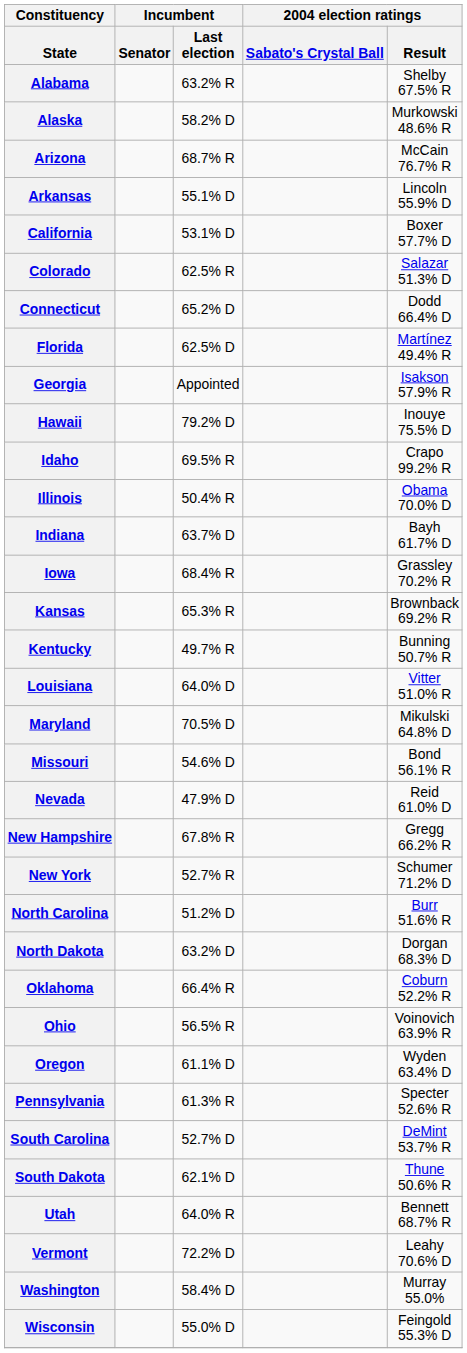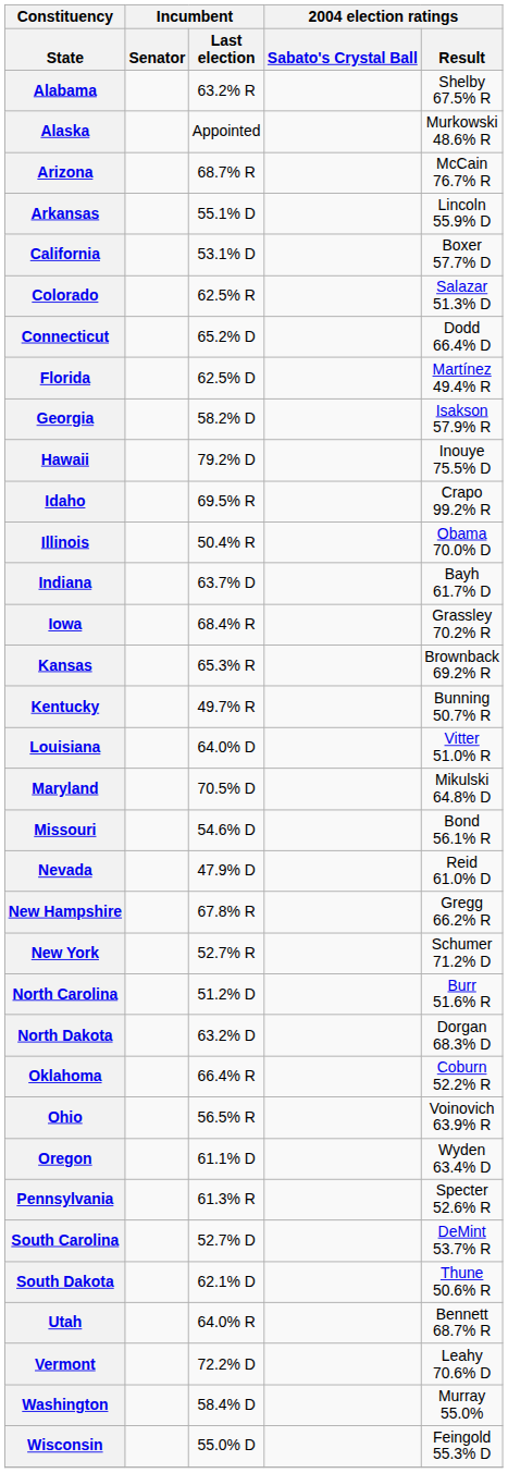 <table class="wikitable sortable" style="text-align:center">
 <tr style="vertical-align:bottom">
 <th colspan=1>Constituency</th>
 <th colspan=2>Incumbent</th>
 <th colspan="9">2004 election ratings</th>
 </tr>
 <tr style="vertical-align:bottom">
 <th>State</th>
 <th>Senator</th>
 <th data-sort-type="number">Last<br>election</th>
 <th align=left><a href='#'>Sabato's Crystal Ball</a><br></th>
 <th>Result</th>
 </tr>
 <tr>
 <th><a href='#'>Alabama</a></th>
 <td></td>
 <td>63.2% R</td>
 <td></td>
 <td>Shelby<br>67.5% R</td>
 </tr>
 <tr>
 <th><a href='#'>Alaska</a></th>
 <td></td>
-<td>58.2% D<br></td>
+<td>Appointed<br></td>
 <td></td>
 <td>Murkowski<br>48.6% R</td>
 </tr>
 <tr>
 <th><a href='#'>Arizona</a></th>
 <td></td>
 <td>68.7% R</td>
 <td></td>
 <td>McCain<br>76.7% R</td>
 </tr>
 <tr>
 <th><a href='#'>Arkansas</a></th>
 <td></td>
 <td>55.1% D</td>
 <td></td>
 <td>Lincoln<br> 55.9% D</td>
 </tr>
 <tr>
 <th><a href='#'>California</a></th>
 <td></td>
 <td>53.1% D</td>
 <td></td>
 <td>Boxer<br> 57.7% D</td>
 </tr>
 <tr>
 <th><a href='#'>Colorado</a></th>
 <td><br></td>
 <td>62.5% R</td>
 <td></td>
 <td><a href='#'>Salazar</a><br>51.3% D<br></td>
 </tr>
 <tr>
 <th><a href='#'>Connecticut</a></th>
 <td></td>
 <td>65.2% D</td>
 <td></td>
 <td>Dodd<br>66.4% D</td>
 </tr>
 <tr>
 <th><a href='#'>Florida</a></th>
 <td><br></td>
 <td>62.5% D</td>
 <td></td>
 <td><a href='#'>Martínez</a><br>49.4% R<br></td>
 </tr>
 <tr>
 <th><a href='#'>Georgia</a></th>
 <td><br></td>
-<td>Appointed<br></td>
+<td>58.2% D<br></td>
 <td></td>
 <td><a href='#'>Isakson</a><br>57.9% R<br></td>
 </tr>
 <tr>
 <th><a href='#'>Hawaii</a></th>
 <td></td>
 <td>79.2% D<br></td>
 <td></td>
 <td>Inouye<br>75.5% D</td>
 </tr>
 <tr>
 <th><a href='#'>Idaho</a></th>
 <td></td>
 <td>69.5% R</td>
 <td></td>
 <td>Crapo<br>99.2% R</td>
 </tr>
 <tr>
 <th><a href='#'>Illinois</a></th>
 <td><br></td>
 <td>50.4% R</td>
 <td></td>
 <td><a href='#'>Obama</a><br> 70.0% D<br></td>
 </tr>
 <tr>
 <th><a href='#'>Indiana</a></th>
 <td></td>
 <td>63.7% D</td>
 <td></td>
 <td>Bayh<br> 61.7% D</td>
 </tr>
 <tr>
 <th><a href='#'>Iowa</a></th>
 <td></td>
 <td>68.4% R</td>
 <td></td>
 <td>Grassley<br>70.2% R</td>
 </tr>
 <tr>
 <th><a href='#'>Kansas</a></th>
 <td></td>
 <td>65.3% R</td>
 <td></td>
 <td>Brownback<br>69.2% R</td>
 </tr>
 <tr>
 <th><a href='#'>Kentucky</a></th>
 <td></td>
 <td>49.7% R</td>
 <td></td>
 <td>Bunning<br> 50.7% R</td>
 </tr>
 <tr>
 <th><a href='#'>Louisiana</a></th>
 <td><br></td>
 <td>64.0% D</td>
 <td></td>
 <td><a href='#'>Vitter</a><br>51.0% R <br></td>
 </tr>
 <tr>
 <th><a href='#'>Maryland</a></th>
 <td></td>
 <td>70.5% D</td>
 <td></td>
 <td>Mikulski<br> 64.8% D</td>
 </tr>
 <tr>
 <th><a href='#'>Missouri</a></th>
 <td></td>
 <td>54.6% D</td>
 <td></td>
 <td>Bond<br>56.1% R</td>
 </tr>
 <tr>
 <th><a href='#'>Nevada</a></th>
 <td></td>
 <td>47.9% D</td>
 <td></td>
 <td>Reid<br>61.0% D</td>
 </tr>
 <tr>
 <th><a href='#'>New Hampshire</a></th>
 <td></td>
 <td>67.8% R</td>
 <td></td>
 <td>Gregg<br> 66.2% R</td>
 </tr>
 <tr>
 <th><a href='#'>New York</a></th>
 <td></td>
 <td>52.7% R</td>
 <td></td>
 <td>Schumer<br>71.2% D</td>
 </tr>
 <tr>
 <th><a href='#'>North Carolina</a></th>
 <td><br></td>
 <td>51.2% D</td>
 <td></td>
 <td><a href='#'>Burr</a><br>51.6% R<br></td>
 </tr>
 <tr>
 <th><a href='#'>North Dakota</a></th>
 <td></td>
 <td>63.2% D</td>
 <td></td>
 <td>Dorgan<br> 68.3% D</td>
 </tr>
 <tr>
 <th><a href='#'>Oklahoma</a></th>
 <td><br></td>
 <td>66.4% R</td>
 <td></td>
 <td><a href='#'>Coburn</a><br>52.2% R</td>
 </tr>
 <tr>
 <th><a href='#'>Ohio</a></th>
 <td></td>
 <td>56.5% R</td>
 <td></td>
 <td>Voinovich<br>63.9% R</td>
 </tr>
 <tr>
 <th><a href='#'>Oregon</a></th>
 <td></td>
 <td>61.1% D</td>
 <td></td>
 <td>Wyden<br>63.4% D</td>
 </tr>
 <tr>
 <th><a href='#'>Pennsylvania</a></th>
 <td></td>
 <td>61.3% R</td>
 <td></td>
 <td>Specter<br>52.6% R</td>
 </tr>
 <tr>
 <th><a href='#'>South Carolina</a></th>
 <td><br></td>
 <td>52.7% D</td>
 <td></td>
 <td><a href='#'>DeMint</a><br>53.7% R<br></td>
 </tr>
 <tr>
 <th><a href='#'>South Dakota</a></th>
 <td></td>
 <td>62.1% D</td>
 <td></td>
 <td><a href='#'>Thune</a><br>50.6% R<br></td>
 </tr>
 <tr>
 <th><a href='#'>Utah</a></th>
 <td></td>
 <td>64.0% R</td>
 <td></td>
 <td>Bennett<br>68.7% R</td>
 </tr>
 <tr>
 <th><a href='#'>Vermont</a></th>
 <td></td>
 <td>72.2% D</td>
 <td></td>
 <td>Leahy<br>70.6% D</td>
 </tr>
 <tr>
 <th><a href='#'>Washington</a></th>
 <td></td>
 <td>58.4% D</td>
 <td></td>
 <td>Murray<br>55.0%</td>
 </tr>
 <tr>
 <th><a href='#'>Wisconsin</a></th>
 <td></td>
 <td>55.0% D</td>
 <td></td>
 <td>Feingold<br> 55.3% D</td>
 </tr>
 <tr>
 </tr>
 </table>
